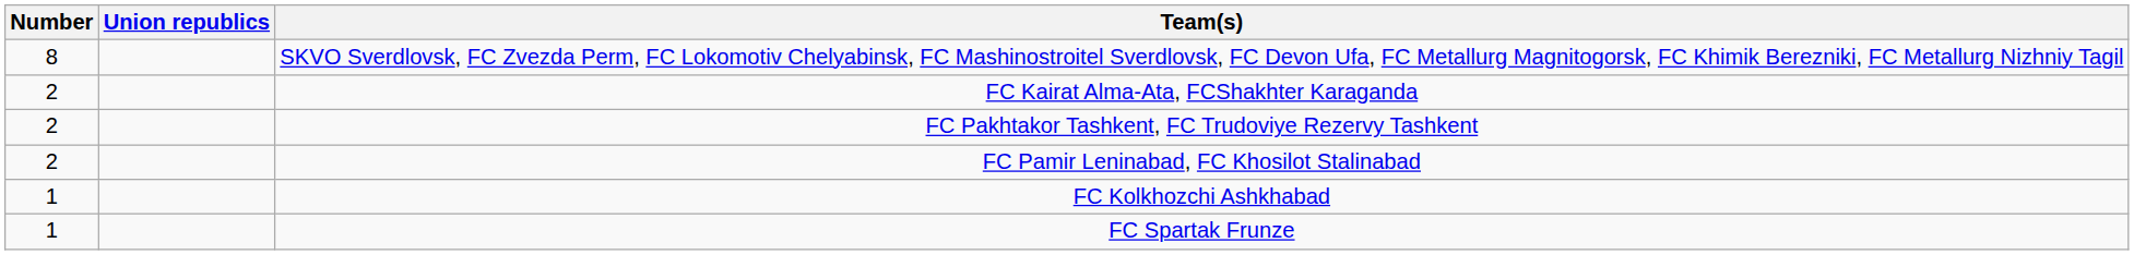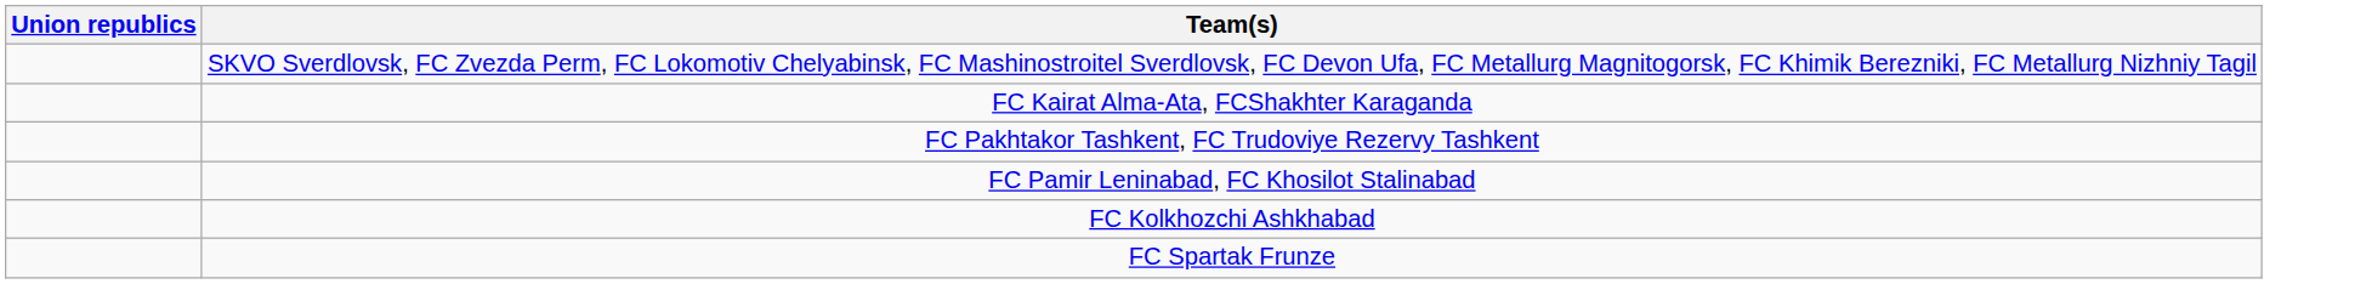 <table class="wikitable" style="text-align:center">
 <tr>
-<th>Number</th>
 <th><a href='#'>Union republics</a></th>
 <th>Team(s)</th>
 </tr>
 <tr>
-<td rowspan="1">8</td>
 <td align="left"></td>
 <td><a href='#'>SKVO Sverdlovsk</a>, <a href='#'>FC Zvezda Perm</a>, <a href='#'>FC Lokomotiv Chelyabinsk</a>, <a href='#'>FC Mashinostroitel Sverdlovsk</a>, <a href='#'>FC Devon Ufa</a>, <a href='#'>FC Metallurg Magnitogorsk</a>, <a href='#'>FC Khimik Berezniki</a>, <a href='#'>FC Metallurg Nizhniy Tagil</a></td>
 </tr>
 <tr>
-<td rowspan="1">2</td>
 <td align="left"></td>
 <td><a href='#'>FC Kairat Alma-Ata</a>, <a href='#'>FCShakhter Karaganda</a></td>
 </tr>
 <tr>
-<td rowspan="1">2</td>
 <td align="left"></td>
 <td><a href='#'>FC Pakhtakor Tashkent</a>, <a href='#'>FC Trudoviye Rezervy Tashkent</a></td>
 </tr>
 <tr>
-<td rowspan="1">2</td>
 <td align="left"></td>
 <td><a href='#'>FC Pamir Leninabad</a>, <a href='#'>FC Khosilot Stalinabad</a></td>
 </tr>
 <tr>
-<td rowspan="1">1</td>
 <td align="left"></td>
 <td><a href='#'>FC Kolkhozchi Ashkhabad</a></td>
 </tr>
 <tr>
-<td rowspan="1">1</td>
 <td align="left"></td>
 <td><a href='#'>FC Spartak Frunze</a></td>
 </tr>
 </table>
